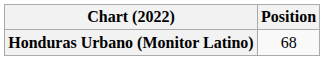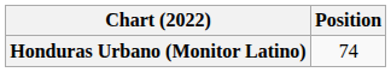 <table class="wikitable sortable plainrowheaders" style="text-align:center">
 <tr>
 <th scope="col">Chart (2022)</th>
 <th scope="col">Position</th>
 </tr>
 <tr>
 <th scope="row">Honduras Urbano (Monitor Latino)</th>
-<td>68</td>
+<td>74</td>
 </tr>
 </table>
